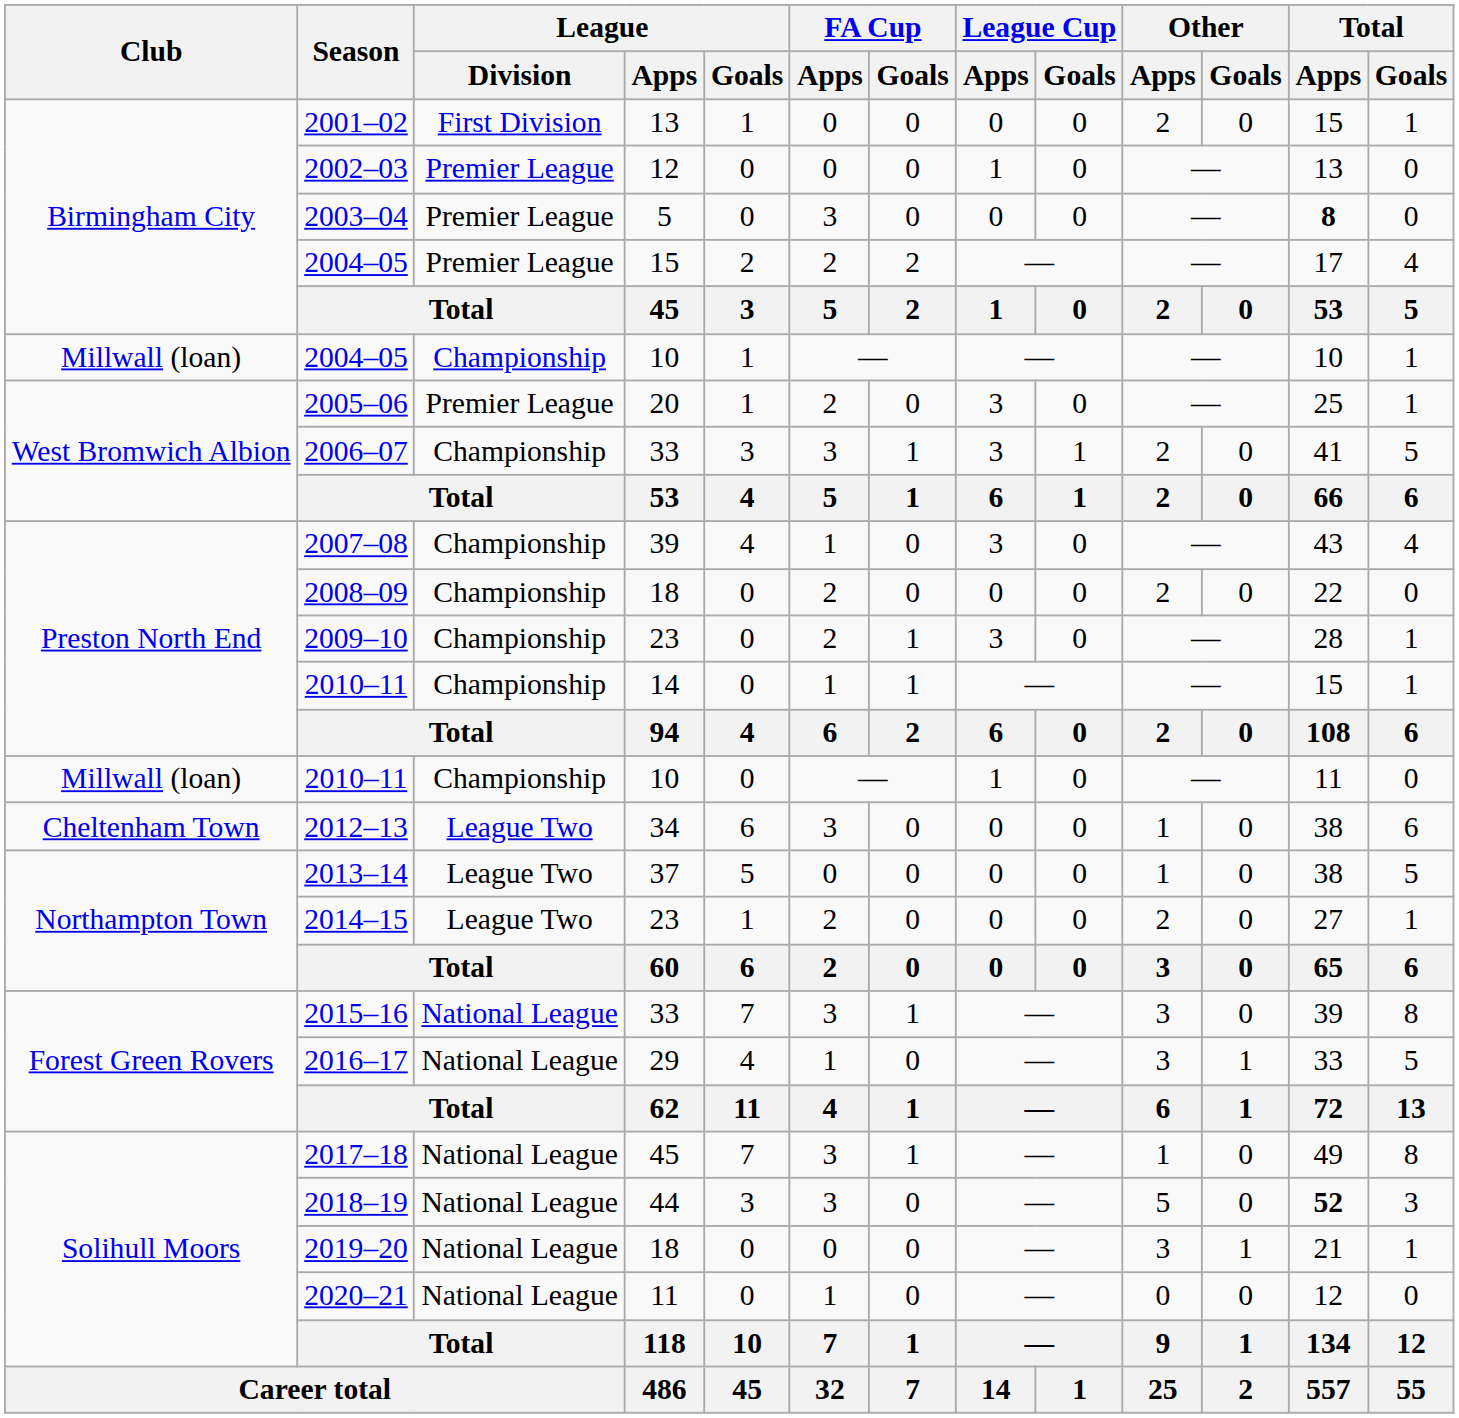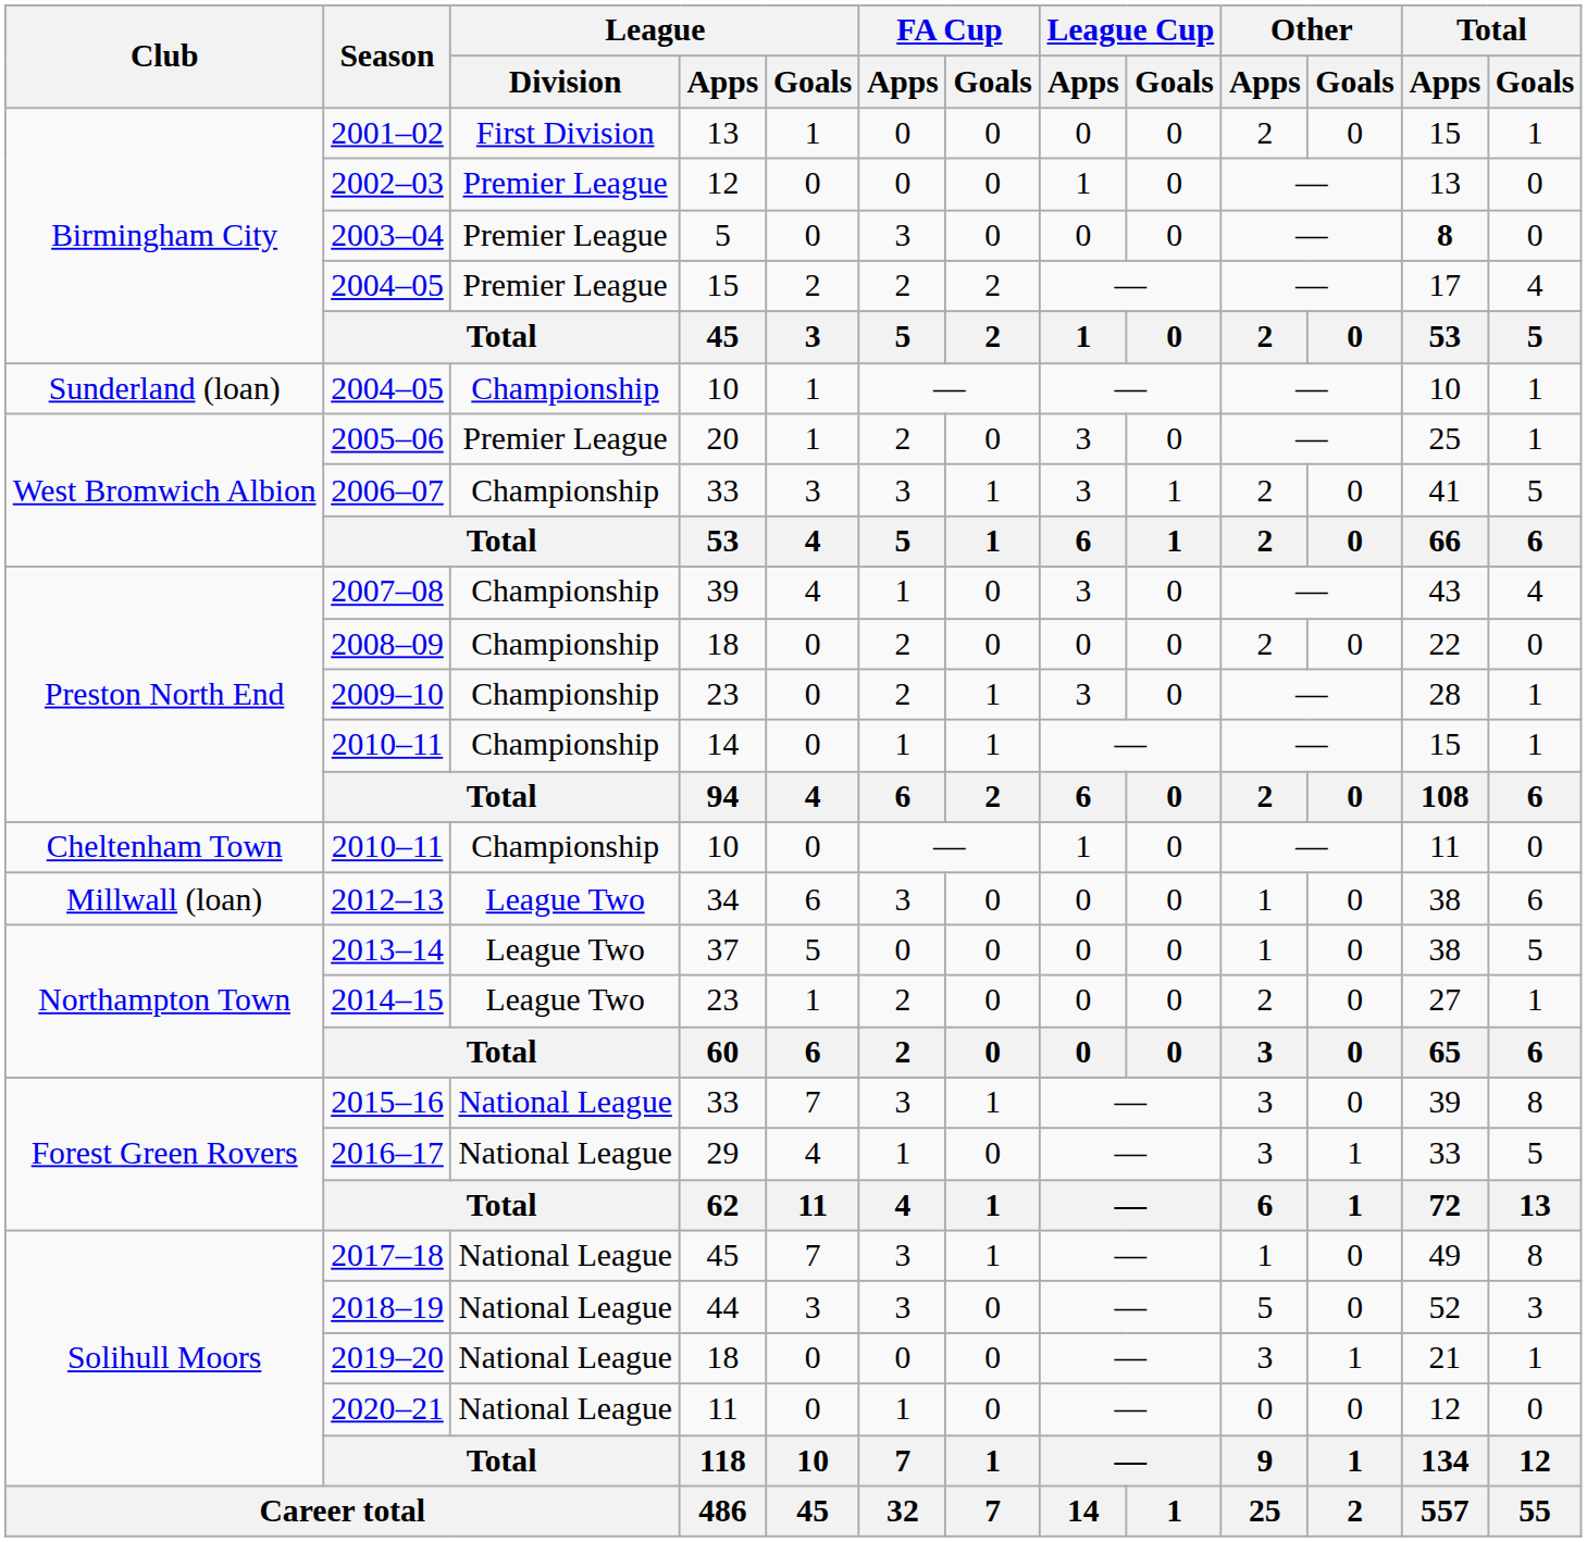 <table class=wikitable style=text-align:center>
 <tr>
 <th rowspan=2>Club</th>
 <th rowspan=2>Season</th>
 <th colspan=3>League</th>
 <th colspan=2><a href='#'>FA Cup</a></th>
 <th colspan=2><a href='#'>League Cup</a></th>
 <th colspan=2>Other</th>
 <th colspan=2>Total</th>
 </tr>
 <tr>
 <th>Division</th>
 <th>Apps</th>
 <th>Goals</th>
 <th>Apps</th>
 <th>Goals</th>
 <th>Apps</th>
 <th>Goals</th>
 <th>Apps</th>
 <th>Goals</th>
 <th>Apps</th>
 <th>Goals</th>
 </tr>
 <tr>
 <td rowspan=5><a href='#'>Birmingham City</a></td>
 <td><a href='#'>2001–02</a></td>
 <td><a href='#'>First Division</a></td>
 <td>13</td>
 <td>1</td>
 <td>0</td>
 <td>0</td>
 <td>0</td>
 <td>0</td>
 <td>2</td>
 <td>0</td>
 <td>15</td>
 <td>1</td>
 </tr>
 <tr>
 <td><a href='#'>2002–03</a></td>
 <td><a href='#'>Premier League</a></td>
 <td>12</td>
 <td>0</td>
 <td>0</td>
 <td>0</td>
 <td>1</td>
 <td>0</td>
 <td colspan=2>—</td>
 <td>13</td>
 <td>0</td>
 </tr>
 <tr>
 <td><a href='#'>2003–04</a></td>
 <td>Premier League</td>
 <td>5</td>
 <td>0</td>
 <td>3</td>
 <td>0</td>
 <td>0</td>
 <td>0</td>
 <td colspan=2>—</td>
 <td><strong>8</strong></td>
 <td>0</td>
 </tr>
 <tr>
 <td><a href='#'>2004–05</a></td>
 <td>Premier League</td>
 <td>15</td>
 <td>2</td>
 <td>2</td>
 <td>2</td>
 <td colspan=2>—</td>
 <td colspan=2>—</td>
 <td>17</td>
 <td>4</td>
 </tr>
 <tr>
 <th colspan=2>Total</th>
 <th>45</th>
 <th>3</th>
 <th>5</th>
 <th>2</th>
 <th>1</th>
 <th>0</th>
 <th>2</th>
 <th>0</th>
 <th>53</th>
 <th>5</th>
 </tr>
 <tr>
-<td><a href='#'>Millwall</a> (loan)</td>
+<td><a href='#'>Sunderland</a> (loan)</td>
 <td><a href='#'>2004–05</a></td>
 <td><a href='#'>Championship</a></td>
 <td>10</td>
 <td>1</td>
 <td colspan=2>—</td>
 <td colspan=2>—</td>
 <td colspan=2>—</td>
 <td>10</td>
 <td>1</td>
 </tr>
 <tr>
 <td rowspan=3><a href='#'>West Bromwich Albion</a></td>
 <td><a href='#'>2005–06</a></td>
 <td>Premier League</td>
 <td>20</td>
 <td>1</td>
 <td>2</td>
 <td>0</td>
 <td>3</td>
 <td>0</td>
 <td colspan=2>—</td>
 <td>25</td>
 <td>1</td>
 </tr>
 <tr>
 <td><a href='#'>2006–07</a></td>
 <td>Championship</td>
 <td>33</td>
 <td>3</td>
 <td>3</td>
 <td>1</td>
 <td>3</td>
 <td>1</td>
 <td>2</td>
 <td>0</td>
 <td>41</td>
 <td>5</td>
 </tr>
 <tr>
 <th colspan=2>Total</th>
 <th>53</th>
 <th>4</th>
 <th>5</th>
 <th>1</th>
 <th>6</th>
 <th>1</th>
 <th>2</th>
 <th>0</th>
 <th>66</th>
 <th>6</th>
 </tr>
 <tr>
 <td rowspan=5><a href='#'>Preston North End</a></td>
 <td><a href='#'>2007–08</a></td>
 <td>Championship</td>
 <td>39</td>
 <td>4</td>
 <td>1</td>
 <td>0</td>
 <td>3</td>
 <td>0</td>
 <td colspan=2>—</td>
 <td>43</td>
 <td>4</td>
 </tr>
 <tr>
 <td><a href='#'>2008–09</a></td>
 <td>Championship</td>
 <td>18</td>
 <td>0</td>
 <td>2</td>
 <td>0</td>
 <td>0</td>
 <td>0</td>
 <td>2</td>
 <td>0</td>
 <td>22</td>
 <td>0</td>
 </tr>
 <tr>
 <td><a href='#'>2009–10</a></td>
 <td>Championship</td>
 <td>23</td>
 <td>0</td>
 <td>2</td>
 <td>1</td>
 <td>3</td>
 <td>0</td>
 <td colspan=2>—</td>
 <td>28</td>
 <td>1</td>
 </tr>
 <tr>
 <td><a href='#'>2010–11</a></td>
 <td>Championship</td>
 <td>14</td>
 <td>0</td>
 <td>1</td>
 <td>1</td>
 <td colspan=2>—</td>
 <td colspan=2>—</td>
 <td>15</td>
 <td>1</td>
 </tr>
 <tr>
 <th colspan=2>Total</th>
 <th>94</th>
 <th>4</th>
 <th>6</th>
 <th>2</th>
 <th>6</th>
 <th>0</th>
 <th>2</th>
 <th>0</th>
 <th>108</th>
 <th>6</th>
 </tr>
 <tr>
-<td><a href='#'>Millwall</a> (loan)</td>
+<td><a href='#'>Cheltenham Town</a></td>
 <td><a href='#'>2010–11</a></td>
 <td>Championship</td>
 <td>10</td>
 <td>0</td>
 <td colspan=2>—</td>
 <td>1</td>
 <td>0</td>
 <td colspan=2>—</td>
 <td>11</td>
 <td>0</td>
 </tr>
 <tr>
-<td><a href='#'>Cheltenham Town</a></td>
+<td><a href='#'>Millwall</a> (loan)</td>
 <td><a href='#'>2012–13</a></td>
 <td><a href='#'>League Two</a></td>
 <td>34</td>
 <td>6</td>
 <td>3</td>
 <td>0</td>
 <td>0</td>
 <td>0</td>
 <td>1</td>
 <td>0</td>
 <td>38</td>
 <td>6</td>
 </tr>
 <tr>
 <td rowspan=3><a href='#'>Northampton Town</a></td>
 <td><a href='#'>2013–14</a></td>
 <td>League Two</td>
 <td>37</td>
 <td>5</td>
 <td>0</td>
 <td>0</td>
 <td>0</td>
 <td>0</td>
 <td>1</td>
 <td>0</td>
 <td>38</td>
 <td>5</td>
 </tr>
 <tr>
 <td><a href='#'>2014–15</a></td>
 <td>League Two</td>
 <td>23</td>
 <td>1</td>
 <td>2</td>
 <td>0</td>
 <td>0</td>
 <td>0</td>
 <td>2</td>
 <td>0</td>
 <td>27</td>
 <td>1</td>
 </tr>
 <tr>
 <th colspan=2>Total</th>
 <th>60</th>
 <th>6</th>
 <th>2</th>
 <th>0</th>
 <th>0</th>
 <th>0</th>
 <th>3</th>
 <th>0</th>
 <th>65</th>
 <th>6</th>
 </tr>
 <tr>
 <td rowspan=3><a href='#'>Forest Green Rovers</a></td>
 <td><a href='#'>2015–16</a></td>
 <td><a href='#'>National League</a></td>
 <td>33</td>
 <td>7</td>
 <td>3</td>
 <td>1</td>
 <td colspan=2>—</td>
 <td>3</td>
 <td>0</td>
 <td>39</td>
 <td>8</td>
 </tr>
 <tr>
 <td><a href='#'>2016–17</a></td>
 <td>National League</td>
 <td>29</td>
 <td>4</td>
 <td>1</td>
 <td>0</td>
 <td colspan=2>—</td>
 <td>3</td>
 <td>1</td>
 <td>33</td>
 <td>5</td>
 </tr>
 <tr>
 <th colspan=2>Total</th>
 <th>62</th>
 <th>11</th>
 <th>4</th>
 <th>1</th>
 <th colspan=2>—</th>
 <th>6</th>
 <th>1</th>
 <th>72</th>
 <th>13</th>
 </tr>
 <tr>
 <td rowspan=5><a href='#'>Solihull Moors</a></td>
 <td><a href='#'>2017–18</a></td>
 <td>National League</td>
 <td>45</td>
 <td>7</td>
 <td>3</td>
 <td>1</td>
 <td colspan=2>—</td>
 <td>1</td>
 <td>0</td>
 <td>49</td>
 <td>8</td>
 </tr>
 <tr>
 <td><a href='#'>2018–19</a></td>
 <td>National League</td>
 <td>44</td>
 <td>3</td>
 <td>3</td>
 <td>0</td>
 <td colspan=2>—</td>
 <td>5</td>
 <td>0</td>
-<td><strong>52</strong></td>
+<td>52</td>
 <td>3</td>
 </tr>
 <tr>
 <td><a href='#'>2019–20</a></td>
 <td>National League</td>
 <td>18</td>
 <td>0</td>
 <td>0</td>
 <td>0</td>
 <td colspan=2>—</td>
 <td>3</td>
 <td>1</td>
 <td>21</td>
 <td>1</td>
 </tr>
 <tr>
 <td><a href='#'>2020–21</a></td>
 <td>National League</td>
 <td>11</td>
 <td>0</td>
 <td>1</td>
 <td>0</td>
 <td colspan=2>—</td>
 <td>0</td>
 <td>0</td>
 <td>12</td>
 <td>0</td>
 </tr>
 <tr>
 <th colspan=2>Total</th>
 <th>118</th>
 <th>10</th>
 <th>7</th>
 <th>1</th>
 <th colspan=2>—</th>
 <th>9</th>
 <th>1</th>
 <th>134</th>
 <th>12</th>
 </tr>
 <tr>
 <th colspan=3>Career total</th>
 <th>486</th>
 <th>45</th>
 <th>32</th>
 <th>7</th>
 <th>14</th>
 <th>1</th>
 <th>25</th>
 <th>2</th>
 <th>557</th>
 <th>55</th>
 </tr>
 </table>
